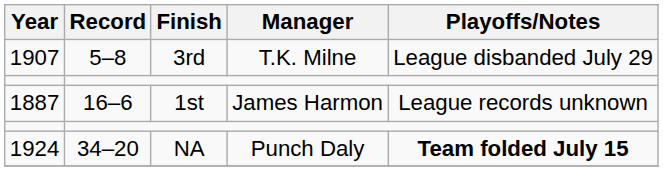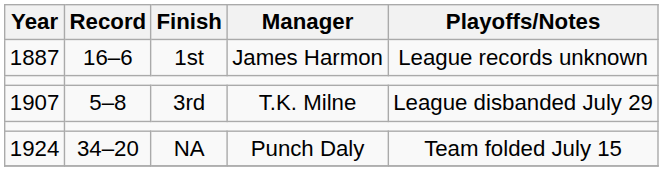 <table class="wikitable" style="text-align:center">
 <tr>
 <th>Year</th>
 <th>Record</th>
 <th>Finish</th>
 <th>Manager</th>
 <th>Playoffs/Notes</th>
+</tr>
+<tr>
+<td>1887</td>
+<td>16–6</td>
+<td>1st</td>
+<td>James Harmon</td>
+<td>League records unknown</td>
+</tr>
+<tr>
+<td></td>
 </tr>
 <tr>
 <td>1907</td>
 <td>5–8</td>
 <td>3rd</td>
 <td>T.K. Milne</td>
 <td>League disbanded July 29</td>
 </tr>
 <tr>
 <td></td>
 </tr>
 <tr>
-<td>1887</td>
-<td>16–6</td>
-<td>1st</td>
-<td>James Harmon</td>
-<td>League records unknown</td>
-</tr>
-<tr>
-<td></td>
-</tr>
-<tr>
 <td>1924</td>
 <td>34–20</td>
 <td>NA</td>
 <td>Punch Daly</td>
-<td><strong>Team folded July 15</strong></td>
+<td>Team folded July 15</td>
 </tr>
 <tr>
 </tr>
 </table>
